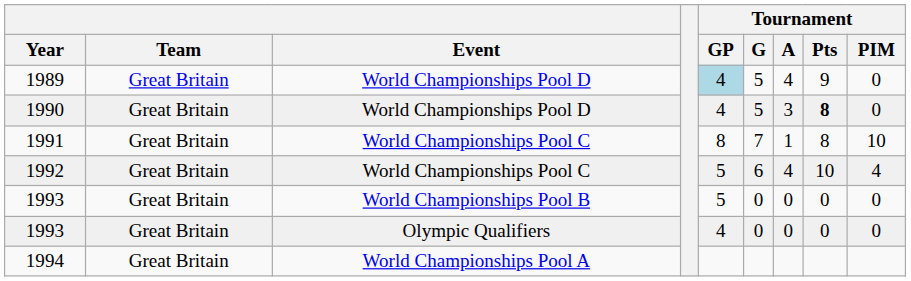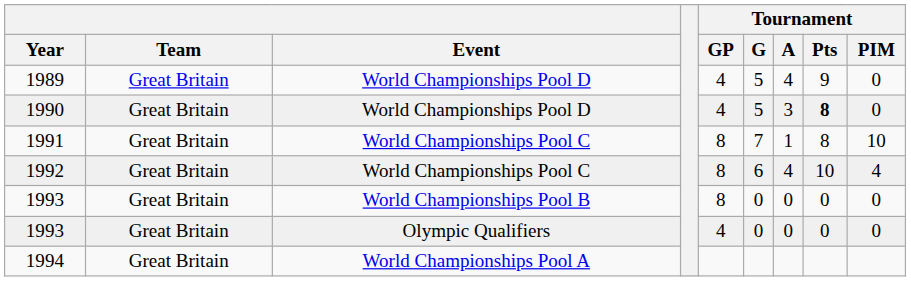 <table class="wikitable"| BORDER="0" CELLPADDING="1" CELLSPACING="0" width="60%" style="text-align:center">
 <tr bgcolor="#e0e0e0">
 <th colspan="3" width="75%" bgcolor="#ffffff"> </th>
 <th rowspan="99" bgcolor="#ffffff"> </th>
 <th colspan="5">Tournament</th>
 </tr>
 <tr bgcolor="#e0e0e0">
 <th>Year</th>
 <th>Team</th>
 <th>Event</th>
 <th>GP</th>
 <th>G</th>
 <th>A</th>
 <th>Pts</th>
 <th>PIM</th>
 </tr>
 <tr ALIGN="center">
 <td>1989</td>
 <td><a href='#'>Great Britain</a></td>
 <td><a href='#'>World Championships Pool D</a></td>
-<td style="background: lightblue;">4</td>
+<td>4</td>
 <td>5</td>
 <td>4</td>
 <td>9</td>
 <td>0</td>
 </tr>
 <tr ALIGN="center" bgcolor="#f0f0f0">
 <td>1990</td>
 <td>Great Britain</td>
 <td>World Championships Pool D</td>
 <td>4</td>
 <td>5</td>
 <td>3</td>
 <td><strong>8</strong></td>
 <td>0</td>
 </tr>
 <tr ALIGN="center">
 <td>1991</td>
 <td>Great Britain</td>
 <td><a href='#'>World Championships Pool C</a></td>
 <td>8</td>
 <td>7</td>
 <td>1</td>
 <td>8</td>
 <td>10</td>
 </tr>
 <tr ALIGN="center" bgcolor="#f0f0f0">
 <td>1992</td>
 <td>Great Britain</td>
 <td>World Championships Pool C</td>
-<td>5</td>
+<td>8</td>
 <td>6</td>
 <td>4</td>
 <td>10</td>
 <td>4</td>
 </tr>
 <tr ALIGN="center">
 <td>1993</td>
 <td>Great Britain</td>
 <td><a href='#'>World Championships Pool B</a></td>
-<td>5</td>
+<td>8</td>
 <td>0</td>
 <td>0</td>
 <td>0</td>
 <td>0</td>
 </tr>
 <tr ALIGN="center" bgcolor="#f0f0f0">
 <td>1993</td>
 <td>Great Britain</td>
 <td>Olympic Qualifiers</td>
 <td>4</td>
 <td>0</td>
 <td>0</td>
 <td>0</td>
 <td>0</td>
 </tr>
 <tr ALIGN="center">
 <td>1994</td>
 <td>Great Britain</td>
 <td><a href='#'>World Championships Pool A</a></td>
 <td></td>
 <td></td>
 <td></td>
 <td></td>
 <td></td>
 </tr>
 </table>
